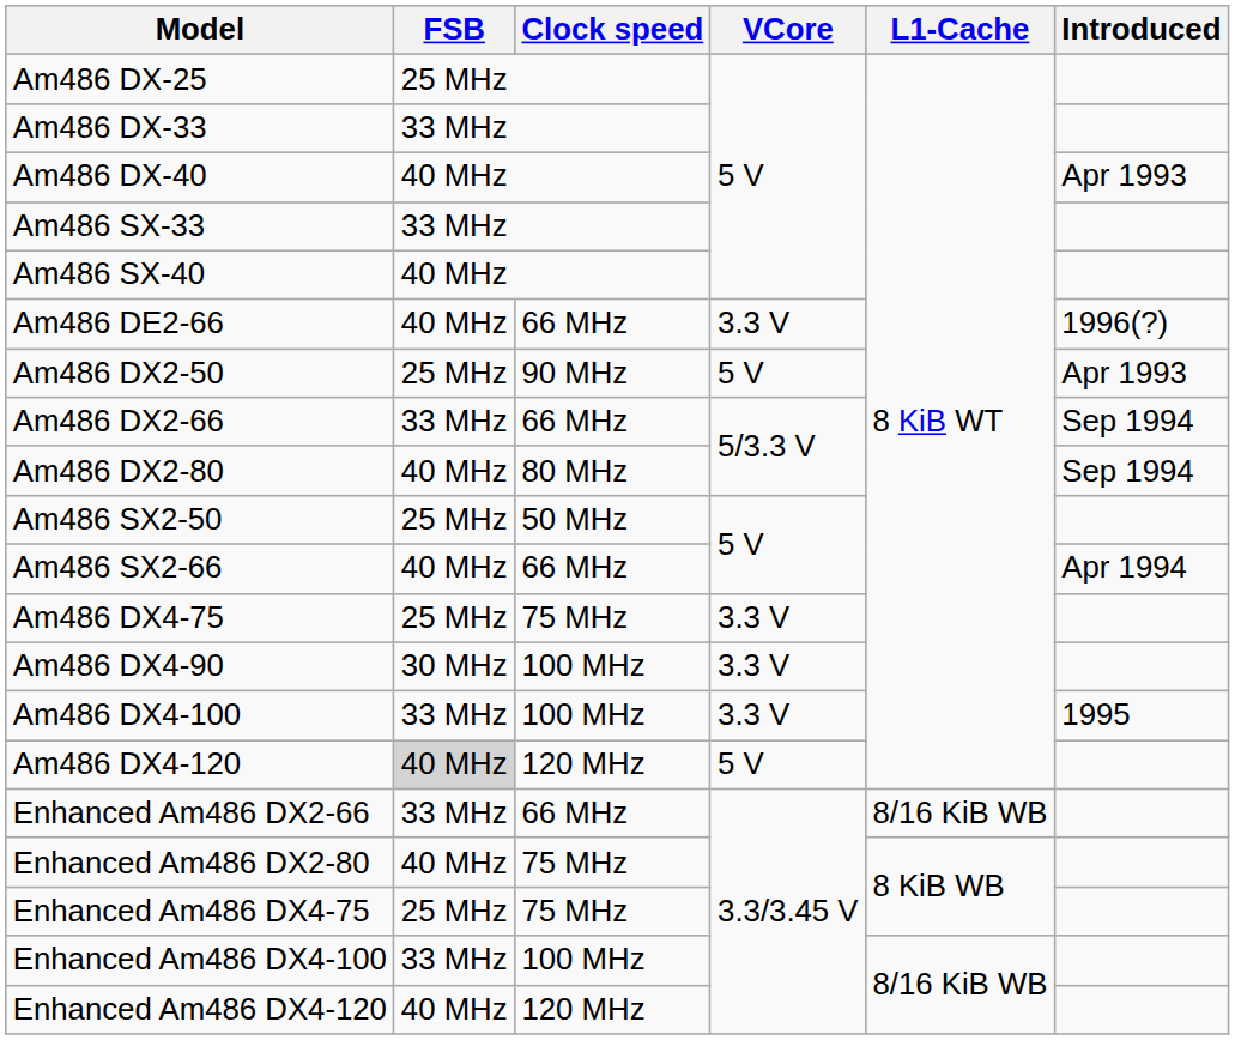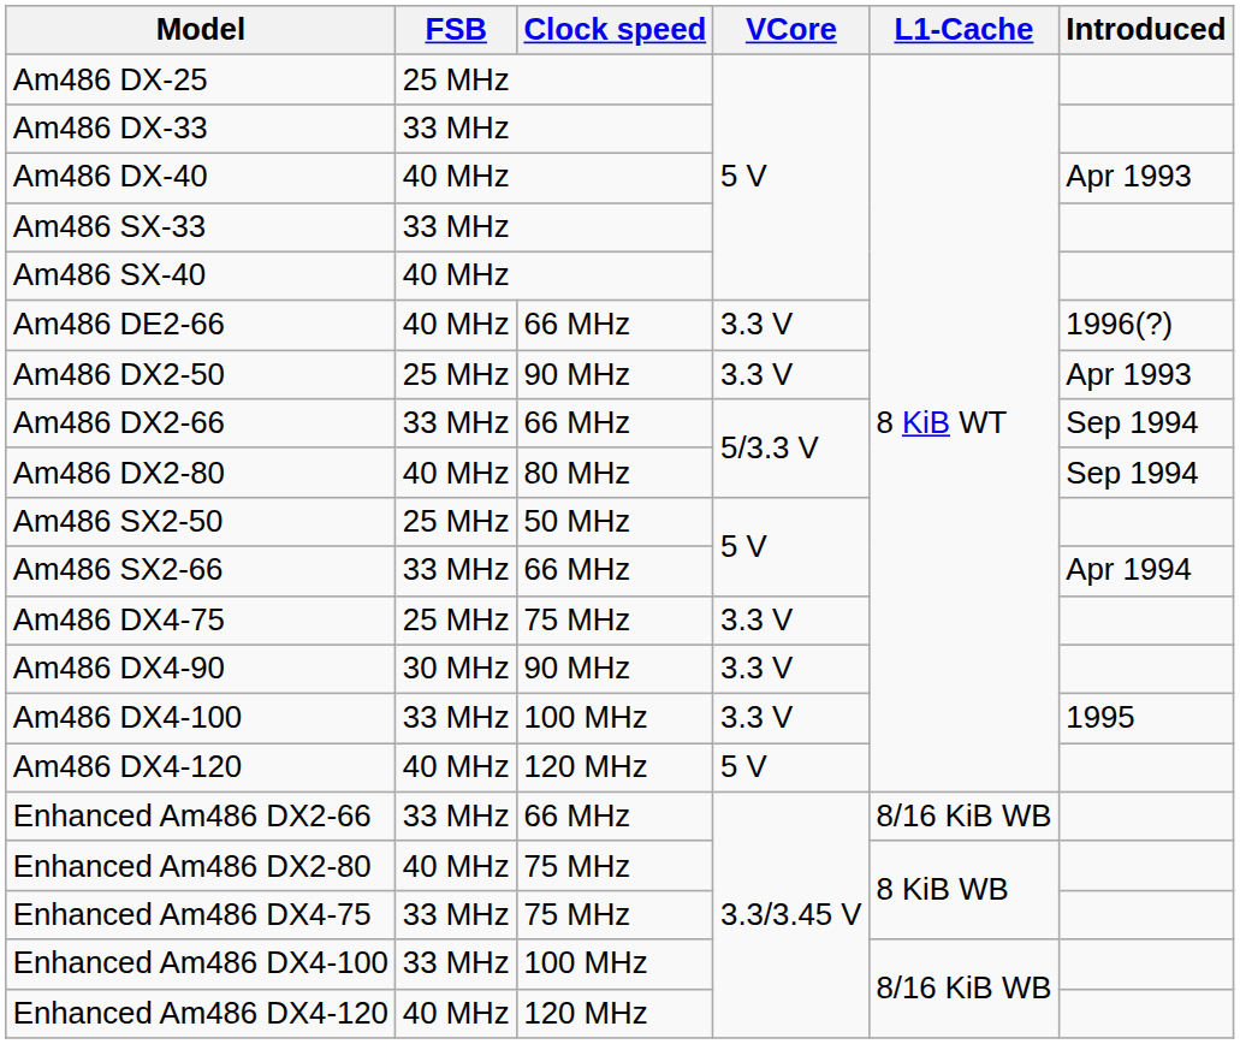 <table class="wikitable">
 <tr>
 <th>Model</th>
 <th><a href='#'>FSB</a></th>
 <th><a href='#'>Clock speed</a></th>
 <th><a href='#'>VCore</a></th>
 <th><a href='#'>L1-Cache</a></th>
 <th>Introduced</th>
 </tr>
 <tr>
 <td>Am486 DX-25</td>
 <td colspan="2">25 MHz</td>
 <td rowspan="5">5 V</td>
 <td rowspan="15">8 <a href='#'>KiB</a> WT</td>
 <td></td>
 </tr>
 <tr>
 <td>Am486 DX-33</td>
 <td colspan="2">33 MHz</td>
 <td></td>
 </tr>
 <tr>
 <td>Am486 DX-40</td>
 <td colspan="2">40 MHz</td>
 <td>Apr 1993</td>
 </tr>
 <tr>
 <td>Am486 SX-33</td>
 <td colspan="2">33 MHz</td>
 <td></td>
 </tr>
 <tr>
 <td>Am486 SX-40</td>
 <td colspan="2">40 MHz</td>
 <td></td>
 </tr>
 <tr>
 <td>Am486 DE2-66</td>
 <td>40 MHz</td>
 <td>66 MHz</td>
 <td>3.3 V</td>
 <td>1996(?)</td>
 </tr>
 <tr>
 <td>Am486 DX2-50</td>
 <td>25 MHz</td>
 <td>90 MHz</td>
-<td>5 V</td>
+<td>3.3 V</td>
 <td>Apr 1993</td>
 </tr>
 <tr>
 <td>Am486 DX2-66</td>
 <td>33 MHz</td>
 <td>66 MHz</td>
 <td rowspan="2">5/3.3 V</td>
 <td>Sep 1994</td>
 </tr>
 <tr>
 <td>Am486 DX2-80</td>
 <td>40 MHz</td>
 <td>80 MHz</td>
 <td>Sep 1994</td>
 </tr>
 <tr>
 <td>Am486 SX2-50</td>
 <td>25 MHz</td>
 <td>50 MHz</td>
 <td rowspan="2">5 V</td>
 <td></td>
 </tr>
 <tr>
 <td>Am486 SX2-66</td>
-<td>40 MHz</td>
+<td>33 MHz</td>
 <td>66 MHz</td>
 <td>Apr 1994</td>
 </tr>
 <tr>
 <td>Am486 DX4-75</td>
 <td>25 MHz</td>
 <td>75 MHz</td>
 <td>3.3 V</td>
 <td></td>
 </tr>
 <tr>
 <td>Am486 DX4-90</td>
 <td>30 MHz</td>
-<td>100 MHz</td>
+<td>90 MHz</td>
 <td>3.3 V</td>
 <td></td>
 </tr>
 <tr>
 <td>Am486 DX4-100</td>
 <td>33 MHz</td>
 <td>100 MHz</td>
 <td>3.3 V</td>
 <td>1995</td>
 </tr>
 <tr>
 <td>Am486 DX4-120</td>
-<td style="background: lightgrey;">40 MHz</td>
+<td>40 MHz</td>
 <td>120 MHz</td>
 <td>5 V</td>
 <td></td>
 </tr>
 <tr>
 <td>Enhanced Am486 DX2-66</td>
 <td>33 MHz</td>
 <td>66 MHz</td>
 <td rowspan="5">3.3/3.45 V</td>
 <td>8/16 KiB WB</td>
 <td></td>
 </tr>
 <tr>
 <td>Enhanced Am486 DX2-80</td>
 <td>40 MHz</td>
 <td>75 MHz</td>
 <td rowspan="2">8 KiB WB</td>
 <td></td>
 </tr>
 <tr>
 <td>Enhanced Am486 DX4-75</td>
-<td>25 MHz</td>
+<td>33 MHz</td>
 <td>75 MHz</td>
 <td></td>
 </tr>
 <tr>
 <td>Enhanced Am486 DX4-100</td>
 <td>33 MHz</td>
 <td>100 MHz</td>
 <td rowspan="2">8/16 KiB WB</td>
 <td></td>
 </tr>
 <tr>
 <td>Enhanced Am486 DX4-120</td>
 <td>40 MHz</td>
 <td>120 MHz</td>
 <td></td>
 </tr>
 </table>
